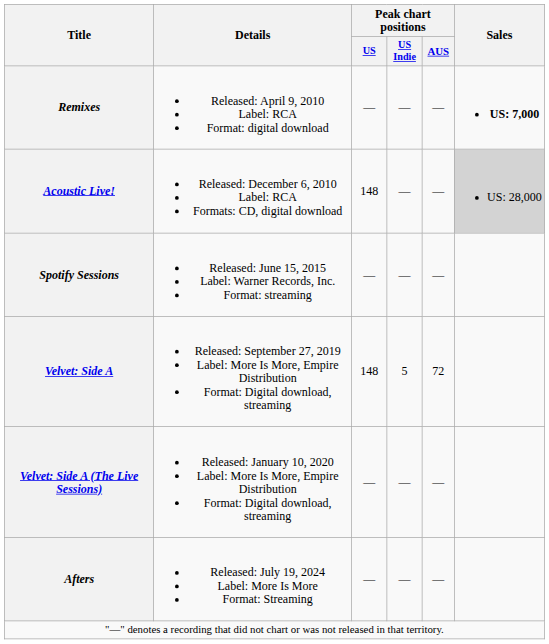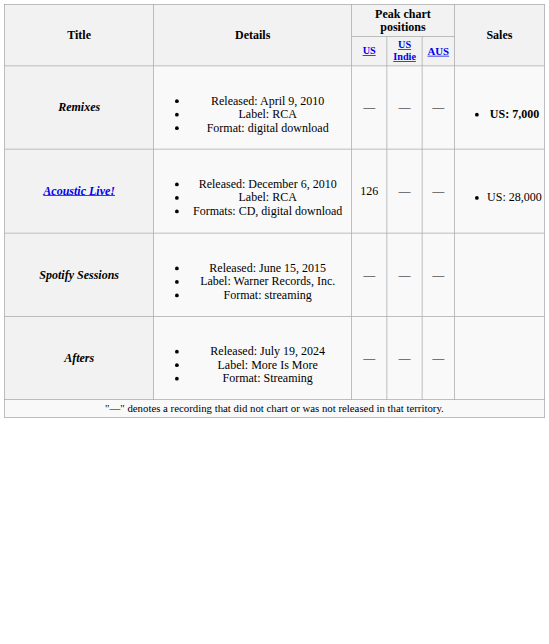 <table class="wikitable plainrowheaders" style="text-align:center;">
 <tr>
 <th scope="col" rowspan="2" style="width:12em;">Title</th>
 <th scope="col" rowspan="2" style="width:16em;">Details</th>
 <th scope="col" colspan="3">Peak chart positions</th>
 <th scope="col" rowspan="2">Sales</th>
 </tr>
 <tr>
 <th scope="col" style="width:3em;font-size:85%;"><a href='#'>US</a><br></th>
 <th scope="col" style="width:3em;font-size:85%;"><a href='#'>US<br>Indie</a><br></th>
 <th scope="col" style="width:2.5em;font-size:90%;"><a href='#'>AUS</a><br></th>
 </tr>
 <tr>
 <th scope="row"><em>Remixes</em></th>
 <td><br><ul><li>Released: April 9, 2010</li><li>Label: RCA</li><li>Format: digital download</li></ul></td>
 <td>—</td>
 <td>—</td>
 <td>—</td>
 <td><strong><br><ul><li>US: 7,000</li></ul></strong></td>
 </tr>
 <tr>
 <th scope="row"><em><a href='#'>Acoustic Live!</a></em></th>
 <td><br><ul><li>Released: December 6, 2010</li><li>Label: RCA</li><li>Formats: CD, digital download</li></ul></td>
-<td>148</td>
+<td>126</td>
 <td>—</td>
 <td>—</td>
-<td style="background: lightgrey;"><br><ul><li>US: 28,000</li></ul></td>
+<td><br><ul><li>US: 28,000</li></ul></td>
 </tr>
 <tr>
 <th scope="row"><em>Spotify Sessions</em></th>
 <td><br><ul><li>Released: June 15, 2015</li><li>Label: Warner Records, Inc.</li><li>Format: streaming</li></ul></td>
-<td>—</td>
-<td>—</td>
-<td>—</td>
-<td></td>
-</tr>
-<tr>
-<th scope="row"><em><a href='#'>Velvet: Side A</a></em></th>
-<td><br><ul><li>Released: September 27, 2019</li><li>Label: More Is More, Empire Distribution</li><li>Format: Digital download, streaming</li></ul></td>
-<td>148</td>
-<td>5</td>
-<td>72</td>
-<td></td>
-</tr>
-<tr>
-<th scope="row"><em><a href='#'>Velvet: Side A (The Live Sessions)</a></em></th>
-<td><br><ul><li>Released: January 10, 2020</li><li>Label: More Is More, Empire Distribution</li><li>Format: Digital download, streaming</li></ul></td>
 <td>—</td>
 <td>—</td>
 <td>—</td>
 <td></td>
 </tr>
 <tr>
 <th scope="row"><em>Afters</em></th>
 <td><br><ul><li>Released: July 19, 2024</li><li>Label: More Is More</li><li>Format: Streaming</li></ul></td>
 <td>—</td>
 <td>—</td>
 <td>—</td>
 <td></td>
 </tr>
 <tr>
 <td colspan="6" style="font-size:90%">"—" denotes a recording that did not chart or was not released in that territory.</td>
 </tr>
 </table>
